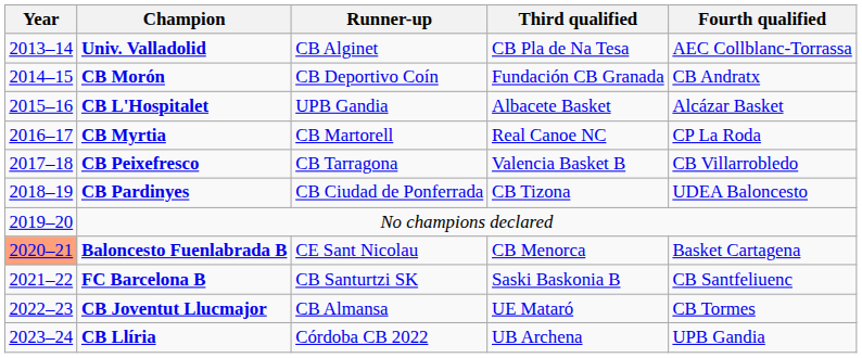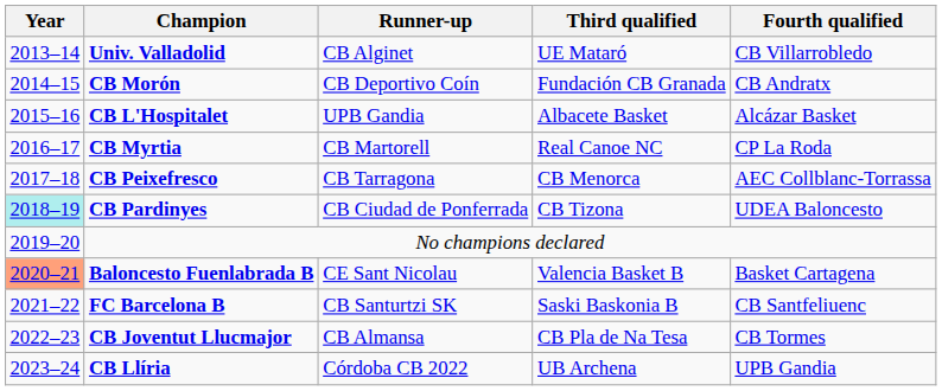 <table class="wikitable">
 <tr>
 <th>Year</th>
 <th>Champion</th>
 <th>Runner-up</th>
 <th>Third qualified</th>
 <th>Fourth qualified</th>
 </tr>
 <tr>
 <td><a href='#'>2013–14</a></td>
 <td><strong><a href='#'>Univ. Valladolid</a></strong></td>
 <td><a href='#'>CB Alginet</a></td>
-<td><a href='#'>CB Pla de Na Tesa</a></td>
-<td><a href='#'>AEC Collblanc-Torrassa</a></td>
+<td><a href='#'>UE Mataró</a></td>
+<td><a href='#'>CB Villarrobledo</a></td>
 </tr>
 <tr>
 <td><a href='#'>2014–15</a></td>
 <td><strong><a href='#'>CB Morón</a></strong></td>
 <td><a href='#'>CB Deportivo Coín</a></td>
 <td><a href='#'>Fundación CB Granada</a></td>
 <td><a href='#'>CB Andratx</a></td>
 </tr>
 <tr>
 <td><a href='#'>2015–16</a></td>
 <td><strong><a href='#'>CB L'Hospitalet</a></strong></td>
 <td><a href='#'>UPB Gandia</a></td>
 <td><a href='#'>Albacete Basket</a></td>
 <td><a href='#'>Alcázar Basket</a></td>
 </tr>
 <tr>
 <td><a href='#'>2016–17</a></td>
 <td><strong><a href='#'>CB Myrtia</a></strong></td>
 <td><a href='#'>CB Martorell</a></td>
 <td><a href='#'>Real Canoe NC</a></td>
 <td><a href='#'>CP La Roda</a></td>
 </tr>
 <tr>
 <td><a href='#'>2017–18</a></td>
 <td><strong><a href='#'>CB Peixefresco</a></strong></td>
 <td><a href='#'>CB Tarragona</a></td>
-<td><a href='#'>Valencia Basket B</a></td>
-<td><a href='#'>CB Villarrobledo</a></td>
+<td><a href='#'>CB Menorca</a></td>
+<td><a href='#'>AEC Collblanc-Torrassa</a></td>
 </tr>
 <tr>
-<td><a href='#'>2018–19</a></td>
+<td style="background: paleturquoise;"><a href='#'>2018–19</a></td>
 <td><strong><a href='#'>CB Pardinyes</a></strong></td>
 <td><a href='#'>CB Ciudad de Ponferrada</a></td>
 <td><a href='#'>CB Tizona</a></td>
 <td><a href='#'>UDEA Baloncesto</a></td>
 </tr>
 <tr>
 <td><a href='#'>2019–20</a></td>
 <td align=center colspan=4><em>No champions declared</em></td>
 </tr>
 <tr>
 <td style="background: lightsalmon;"><a href='#'>2020–21</a></td>
 <td><strong><a href='#'>Baloncesto Fuenlabrada B</a></strong></td>
 <td><a href='#'>CE Sant Nicolau</a></td>
-<td><a href='#'>CB Menorca</a></td>
+<td><a href='#'>Valencia Basket B</a></td>
 <td><a href='#'>Basket Cartagena</a></td>
 </tr>
 <tr>
 <td><a href='#'>2021–22</a></td>
 <td><strong><a href='#'>FC Barcelona B</a></strong></td>
 <td><a href='#'>CB Santurtzi SK</a></td>
 <td><a href='#'>Saski Baskonia B</a></td>
 <td><a href='#'>CB Santfeliuenc</a></td>
 </tr>
 <tr>
 <td><a href='#'>2022–23</a></td>
 <td><strong><a href='#'>CB Joventut Llucmajor</a></strong></td>
 <td><a href='#'>CB Almansa</a></td>
-<td><a href='#'>UE Mataró</a></td>
+<td><a href='#'>CB Pla de Na Tesa</a></td>
 <td><a href='#'>CB Tormes</a></td>
 </tr>
 <tr>
 <td><a href='#'>2023–24</a></td>
 <td><strong><a href='#'>CB Llíria</a></strong></td>
 <td><a href='#'>Córdoba CB 2022</a></td>
 <td><a href='#'>UB Archena</a></td>
 <td><a href='#'>UPB Gandia</a></td>
 </tr>
 </table>
